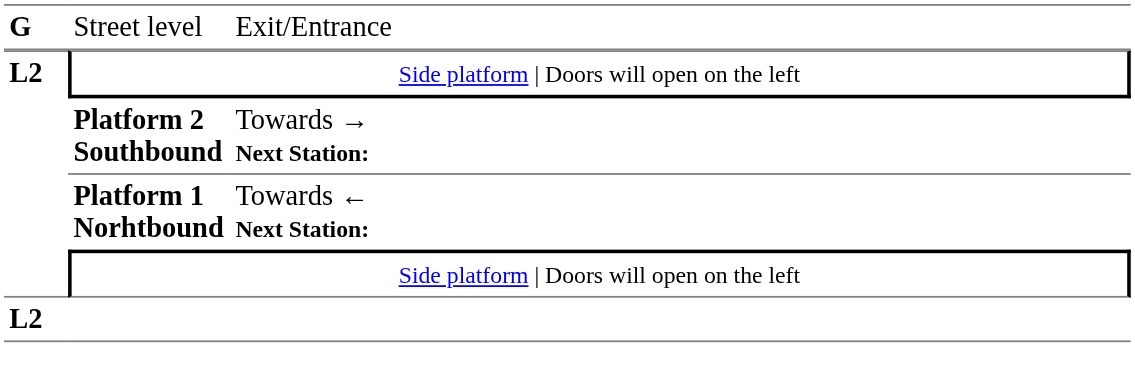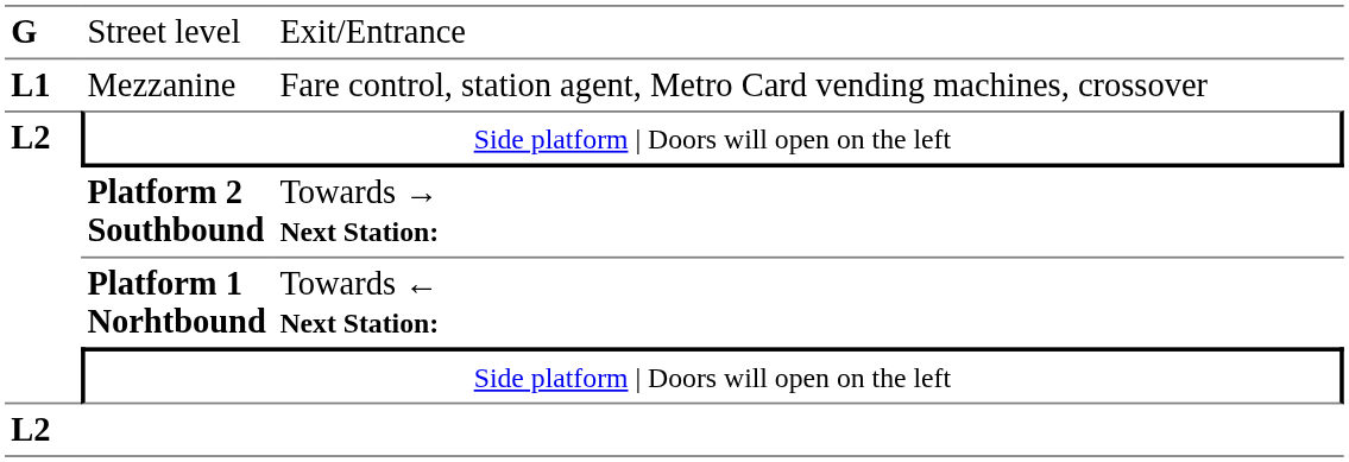 <table table border=0 cellspacing=0 cellpadding=3>
 <tr>
 <td style="border-bottom:solid 1px gray;border-top:solid 1px gray;" width=30 valign=top><strong>G</strong></td>
 <td style="border-top:solid 1px gray;border-bottom:solid 1px gray;" width=85 valign=top>Street level</td>
 <td style="border-top:solid 1px gray;border-bottom:solid 1px gray;" width=500 valign=top>Exit/Entrance</td>
+</tr>
+<tr>
+<td valign=top><strong>L1</strong></td>
+<td valign=top>Mezzanine</td>
+<td valign=top>Fare control, station agent, Metro Card vending machines, crossover<br></td>
 </tr>
 <tr>
 <td style="border-top:solid 1px gray;border-bottom:solid 1px gray;" width=30 rowspan=4 valign=top><strong>L2</strong></td>
 <td style="border-top:solid 1px gray;border-right:solid 2px black;border-left:solid 2px black;border-bottom:solid 2px black;text-align:center;" colspan=2><small><a href='#'>Side platform</a> | Doors will open on the left </small></td>
 </tr>
 <tr>
 <td style="border-bottom:solid 1px gray;" width=85><span><strong>Platform 2</strong><br><strong>Southbound</strong></span></td>
 <td style="border-bottom:solid 1px gray;" width=500>Towards → <br><small><strong>Next Station:</strong> </small></td>
 </tr>
 <tr>
 <td><span><strong>Platform 1</strong><br><strong>Norhtbound</strong></span></td>
 <td>Towards ← <br><small><strong>Next Station:</strong> </small></td>
 </tr>
 <tr>
 <td style="border-top:solid 2px black;border-right:solid 2px black;border-left:solid 2px black;border-bottom:solid 1px gray;" colspan=2  align=center><small><a href='#'>Side platform</a> | Doors will open on the left </small></td>
 </tr>
 <tr>
 <td style="border-bottom:solid 1px gray;" width=30 rowspan=2 valign=top><strong>L2</strong></td>
 <td style="border-bottom:solid 1px gray;" width=85></td>
 <td style="border-bottom:solid 1px gray;" width=500></td>
 </tr>
 <tr>
 </tr>
 </table>
